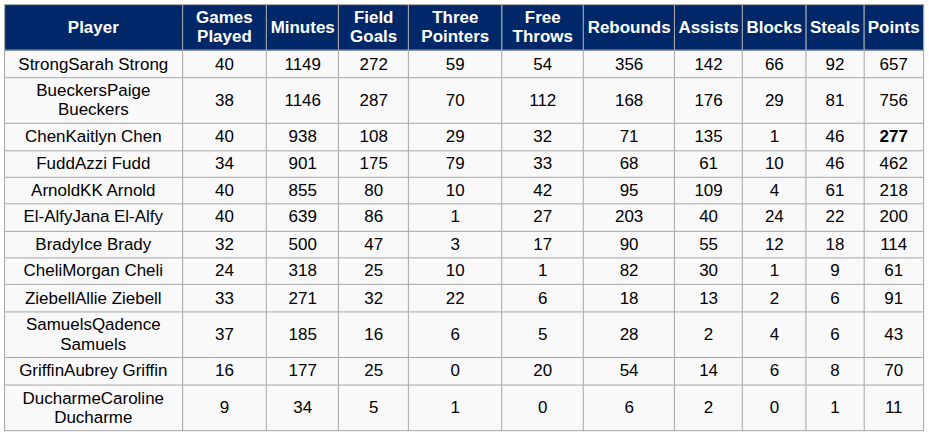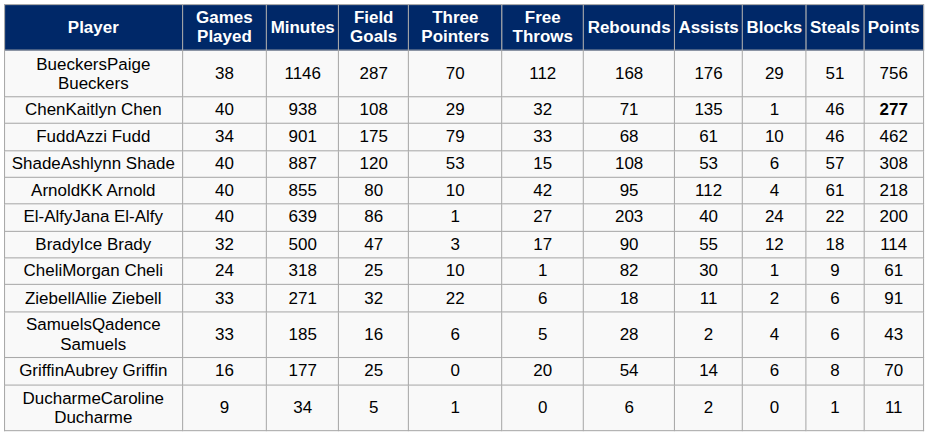 <table class="wikitable sortable">
 <tr align="center"  style="background:#002868;color:#FFFFFF;">
 <td><strong>Player</strong></td>
 <td><strong>Games Played</strong></td>
 <td><strong>Minutes</strong></td>
 <td><strong>Field Goals</strong></td>
 <td><strong>Three Pointers</strong></td>
 <td><strong>Free Throws</strong></td>
 <td><strong>Rebounds</strong></td>
 <td><strong>Assists</strong></td>
 <td><strong>Blocks</strong></td>
 <td><strong>Steals</strong></td>
 <td><strong>Points</strong></td>
 </tr>
 <tr align="center" bgcolor="">
-<td><span>Strong</span>Sarah Strong</td>
-<td>40</td>
-<td>1149</td>
-<td>272</td>
-<td>59</td>
-<td>54</td>
-<td>356</td>
-<td>142</td>
-<td>66</td>
-<td>92</td>
-<td>657</td>
-</tr>
-<tr align="center" bgcolor="">
 <td><span>Bueckers</span>Paige Bueckers</td>
 <td>38</td>
 <td>1146</td>
 <td>287</td>
 <td>70</td>
 <td>112</td>
 <td>168</td>
 <td>176</td>
 <td>29</td>
-<td>81</td>
+<td>51</td>
 <td>756</td>
 </tr>
 <tr align="center" bgcolor="">
 <td><span>Chen</span>Kaitlyn Chen</td>
 <td>40</td>
 <td>938</td>
 <td>108</td>
 <td>29</td>
 <td>32</td>
 <td>71</td>
 <td>135</td>
 <td>1</td>
 <td>46</td>
 <td><strong>277</strong></td>
 </tr>
 <tr align="center" bgcolor="">
 <td><span>Fudd</span>Azzi Fudd</td>
 <td>34</td>
 <td>901</td>
 <td>175</td>
 <td>79</td>
 <td>33</td>
 <td>68</td>
 <td>61</td>
 <td>10</td>
 <td>46</td>
 <td>462</td>
 </tr>
 <tr align="center" bgcolor="">
+<td><span>Shade</span>Ashlynn Shade</td>
+<td>40</td>
+<td>887</td>
+<td>120</td>
+<td>53</td>
+<td>15</td>
+<td>108</td>
+<td>53</td>
+<td>6</td>
+<td>57</td>
+<td>308</td>
+</tr>
+<tr align="center" bgcolor="">
 <td><span>Arnold</span>KK Arnold</td>
 <td>40</td>
 <td>855</td>
 <td>80</td>
 <td>10</td>
 <td>42</td>
 <td>95</td>
-<td>109</td>
+<td>112</td>
 <td>4</td>
 <td>61</td>
 <td>218</td>
 </tr>
 <tr align="center" bgcolor="">
 <td><span>El-Alfy</span>Jana El-Alfy</td>
 <td>40</td>
 <td>639</td>
 <td>86</td>
 <td>1</td>
 <td>27</td>
 <td>203</td>
 <td>40</td>
 <td>24</td>
 <td>22</td>
 <td>200</td>
 </tr>
 <tr align="center" bgcolor="">
 <td><span>Brady</span>Ice Brady</td>
 <td>32</td>
 <td>500</td>
 <td>47</td>
 <td>3</td>
 <td>17</td>
 <td>90</td>
 <td>55</td>
 <td>12</td>
 <td>18</td>
 <td>114</td>
 </tr>
 <tr align="center" bgcolor="">
 <td><span>Cheli</span>Morgan Cheli</td>
 <td>24</td>
 <td>318</td>
 <td>25</td>
 <td>10</td>
 <td>1</td>
 <td>82</td>
 <td>30</td>
 <td>1</td>
 <td>9</td>
 <td>61</td>
 </tr>
 <tr align="center" bgcolor="">
 <td><span>Ziebell</span>Allie Ziebell</td>
 <td>33</td>
 <td>271</td>
 <td>32</td>
 <td>22</td>
 <td>6</td>
 <td>18</td>
-<td>13</td>
+<td>11</td>
 <td>2</td>
 <td>6</td>
 <td>91</td>
 </tr>
 <tr align="center" bgcolor="">
 <td><span>Samuels</span>Qadence Samuels</td>
-<td>37</td>
+<td>33</td>
 <td>185</td>
 <td>16</td>
 <td>6</td>
 <td>5</td>
 <td>28</td>
 <td>2</td>
 <td>4</td>
 <td>6</td>
 <td>43</td>
 </tr>
 <tr align="center" bgcolor="">
 <td><span>Griffin</span>Aubrey Griffin</td>
 <td>16</td>
 <td>177</td>
 <td>25</td>
 <td>0</td>
 <td>20</td>
 <td>54</td>
 <td>14</td>
 <td>6</td>
 <td>8</td>
 <td>70</td>
 </tr>
 <tr align="center" bgcolor="">
 <td><span>Ducharme</span>Caroline Ducharme</td>
 <td>9</td>
 <td>34</td>
 <td>5</td>
 <td>1</td>
 <td>0</td>
 <td>6</td>
 <td>2</td>
 <td>0</td>
 <td>1</td>
 <td>11</td>
 </tr>
 </table>
